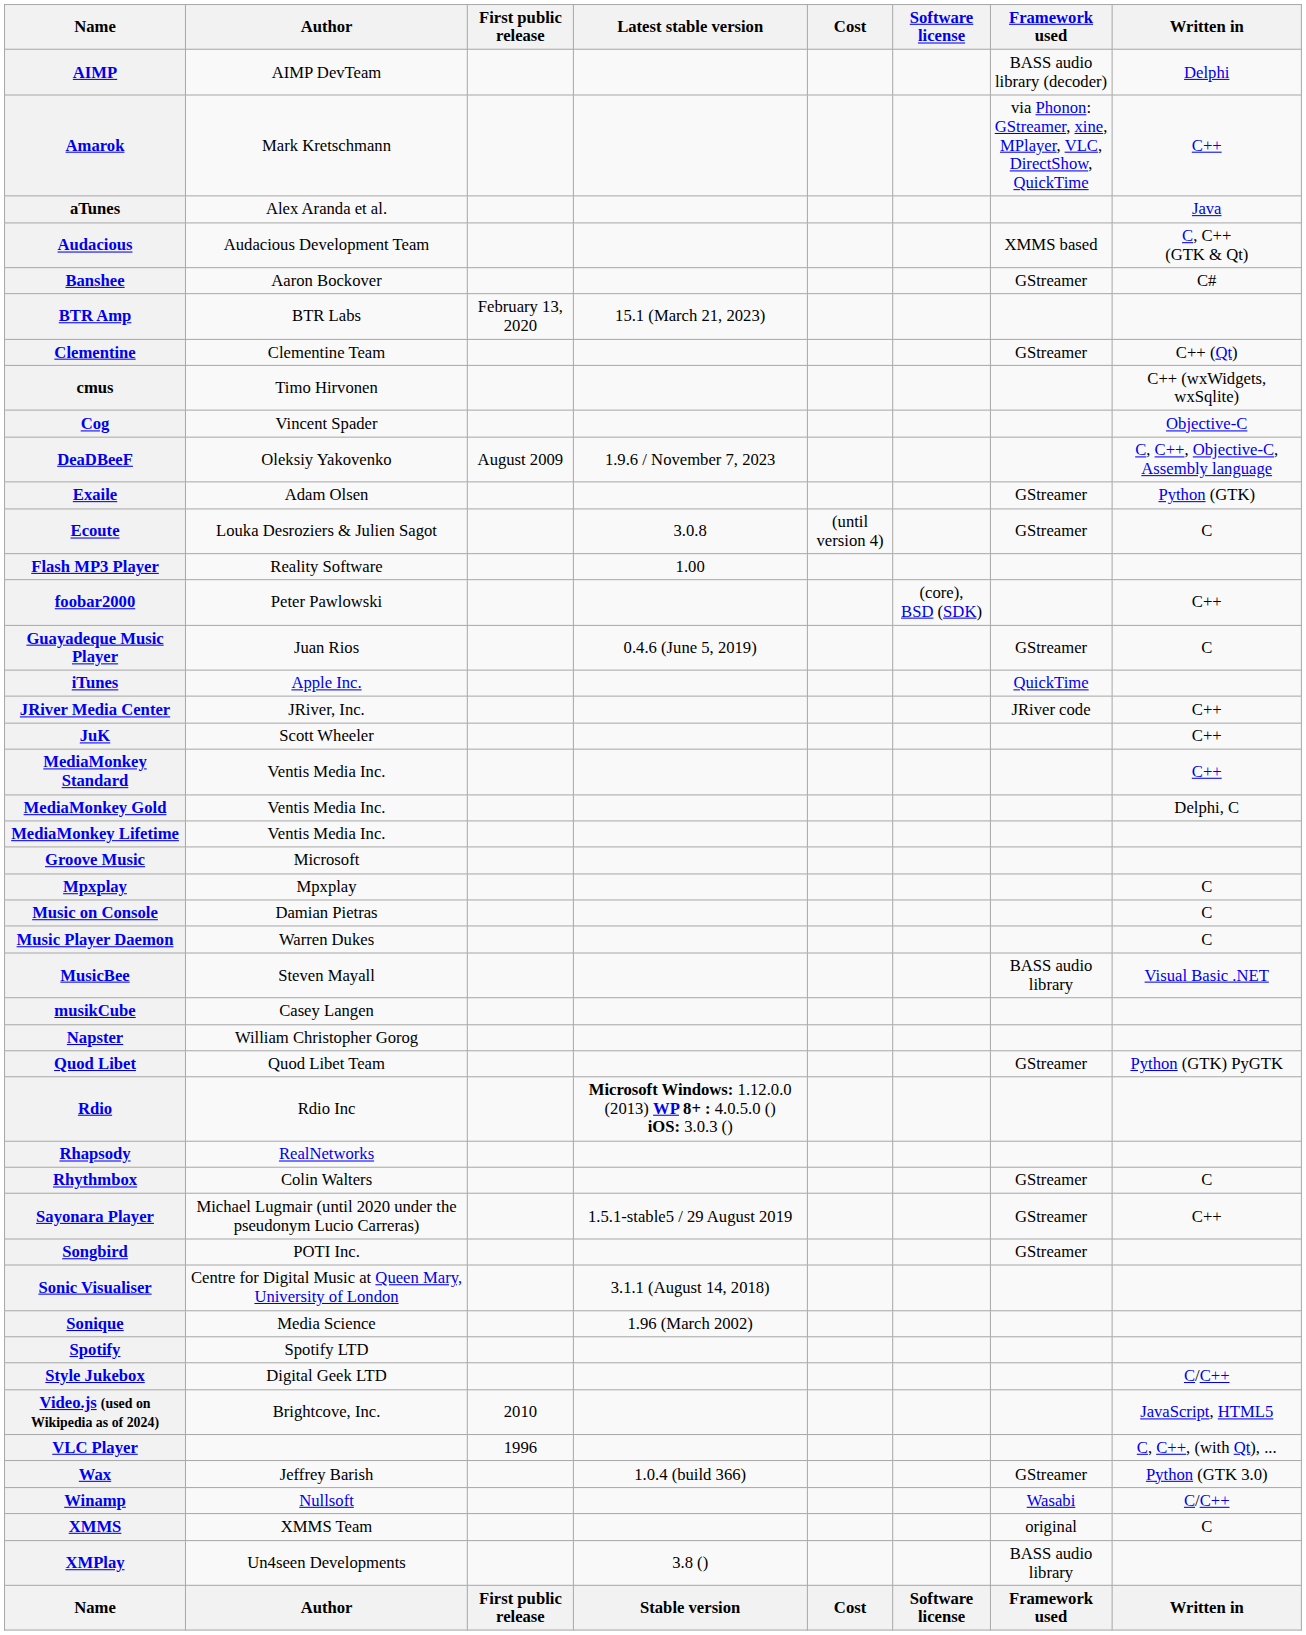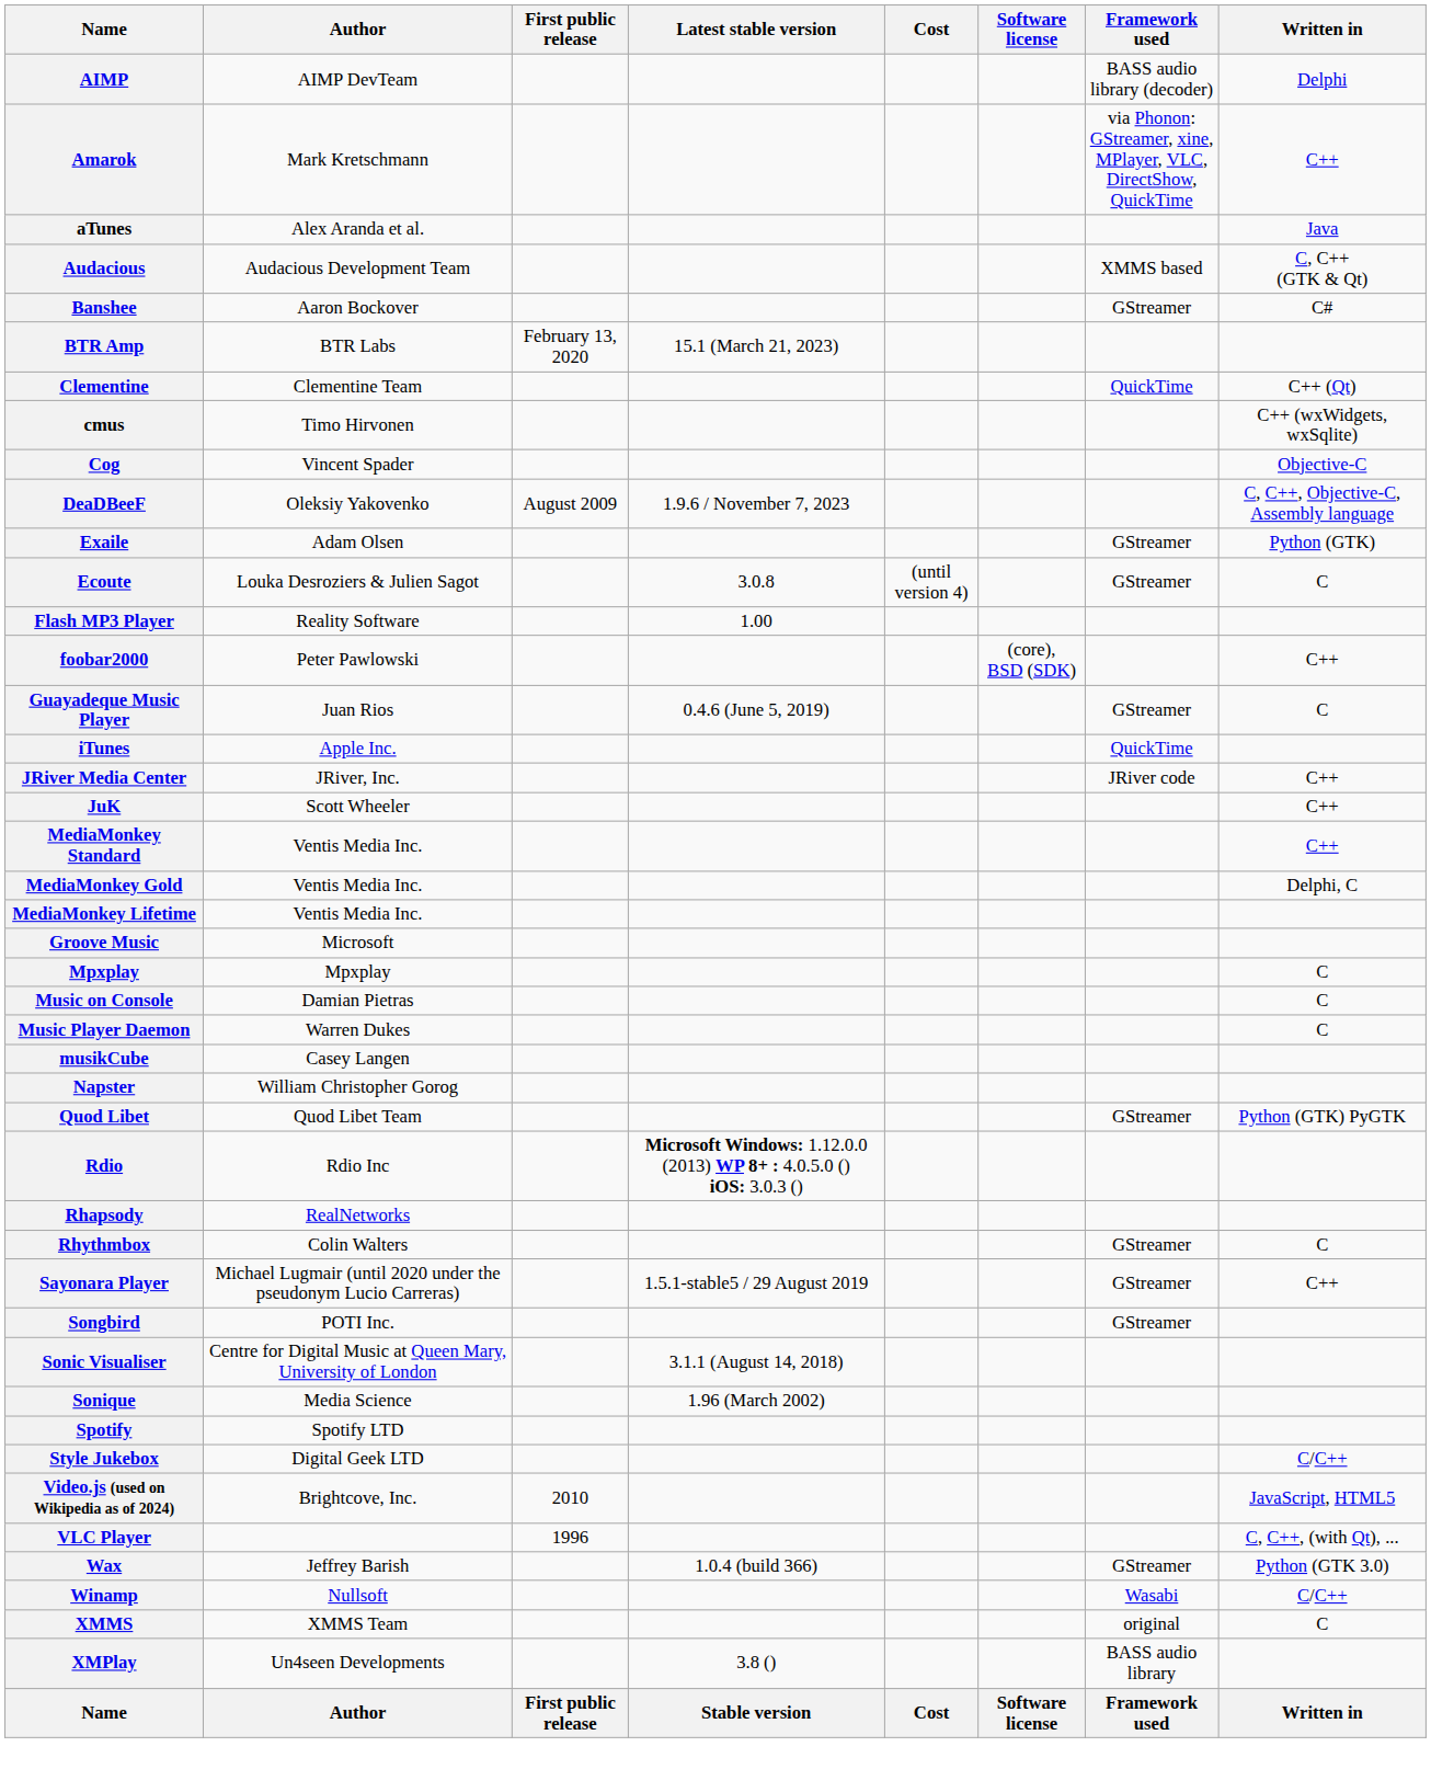 <table class="sortable sort-under wikitable" style="text-align: center; width: auto;">
 <tr>
 <th>Name</th>
 <th>Author</th>
 <th>First public release</th>
 <th>Latest stable version</th>
 <th>Cost</th>
 <th><a href='#'>Software license</a></th>
 <th width=110px><a href='#'>Framework</a> used</th>
 <th>Written in</th>
 </tr>
 <tr>
 <th><a href='#'>AIMP</a></th>
 <td>AIMP DevTeam</td>
 <td></td>
 <td></td>
 <td></td>
 <td></td>
 <td>BASS audio library (decoder)</td>
 <td><a href='#'>Delphi</a></td>
 </tr>
 <tr>
 <th><a href='#'>Amarok</a></th>
 <td>Mark Kretschmann</td>
 <td></td>
 <td></td>
 <td></td>
 <td></td>
 <td>via <a href='#'>Phonon</a>: <a href='#'>GStreamer</a>, <a href='#'>xine</a>, <a href='#'>MPlayer</a>, <a href='#'>VLC</a>, <a href='#'>DirectShow</a>, <a href='#'>QuickTime</a></td>
 <td><a href='#'>C++</a></td>
 </tr>
 <tr>
 <th>aTunes</th>
 <td>Alex Aranda et al.</td>
 <td></td>
 <td></td>
 <td></td>
 <td></td>
 <td></td>
 <td><a href='#'>Java</a></td>
 </tr>
 <tr>
 <th><a href='#'>Audacious</a></th>
 <td>Audacious Development Team</td>
 <td></td>
 <td></td>
 <td></td>
 <td></td>
 <td>XMMS based</td>
 <td><a href='#'>C</a>, C++<br>(GTK & Qt)</td>
 </tr>
 <tr>
 <th><a href='#'>Banshee</a></th>
 <td>Aaron Bockover</td>
 <td></td>
 <td></td>
 <td></td>
 <td></td>
 <td>GStreamer</td>
 <td>C#</td>
 </tr>
 <tr>
 <th><a href='#'>BTR Amp</a></th>
 <td>BTR Labs</td>
 <td>February 13, 2020</td>
 <td>15.1 (March 21, 2023)</td>
 <td></td>
 <td></td>
 <td></td>
 <td></td>
 </tr>
 <tr>
 <th><a href='#'>Clementine</a></th>
 <td>Clementine Team</td>
 <td></td>
 <td></td>
 <td></td>
 <td></td>
-<td>GStreamer</td>
+<td><a href='#'>QuickTime</a></td>
 <td>C++ (<a href='#'>Qt</a>)</td>
 </tr>
 <tr>
 <th>cmus</th>
 <td>Timo Hirvonen</td>
 <td></td>
 <td></td>
 <td></td>
 <td></td>
 <td></td>
 <td>C++ (wxWidgets, wxSqlite)</td>
 </tr>
 <tr>
 <th><a href='#'>Cog</a></th>
 <td>Vincent Spader</td>
 <td></td>
 <td></td>
 <td></td>
 <td></td>
 <td></td>
 <td><a href='#'>Objective-C</a></td>
 </tr>
 <tr>
 <th><a href='#'>DeaDBeeF</a></th>
 <td>Oleksiy Yakovenko</td>
 <td>August 2009</td>
 <td>1.9.6 / November 7, 2023</td>
 <td></td>
 <td></td>
 <td></td>
 <td><a href='#'>C</a>, <a href='#'>C++</a>, <a href='#'>Objective-C</a>, <a href='#'>Assembly language</a></td>
 </tr>
 <tr>
 <th><a href='#'>Exaile</a></th>
 <td>Adam Olsen</td>
 <td></td>
 <td></td>
 <td></td>
 <td></td>
 <td>GStreamer</td>
 <td><a href='#'>Python</a> (GTK)</td>
 </tr>
 <tr>
 <th><a href='#'>Ecoute</a></th>
 <td>Louka Desroziers & Julien Sagot</td>
 <td></td>
 <td>3.0.8 </td>
 <td> (until version 4)</td>
 <td></td>
 <td>GStreamer</td>
 <td>C</td>
 </tr>
 <tr>
 <th><a href='#'>Flash MP3 Player</a></th>
 <td>Reality Software</td>
 <td></td>
 <td>1.00</td>
 <td></td>
 <td></td>
 <td></td>
 <td></td>
 </tr>
 <tr>
 <th><a href='#'>foobar2000</a></th>
 <td>Peter Pawlowski</td>
 <td></td>
 <td></td>
 <td></td>
 <td> (core),<br><a href='#'>BSD</a> (<a href='#'>SDK</a>)</td>
 <td></td>
 <td>C++</td>
 </tr>
 <tr>
 <th><a href='#'>Guayadeque Music Player</a></th>
 <td>Juan Rios</td>
 <td></td>
 <td>0.4.6 (June 5, 2019)</td>
 <td></td>
 <td></td>
 <td>GStreamer</td>
 <td>C</td>
 </tr>
 <tr>
 <th><a href='#'>iTunes</a></th>
 <td><a href='#'>Apple Inc.</a></td>
 <td></td>
 <td></td>
 <td></td>
 <td></td>
 <td><a href='#'>QuickTime</a></td>
 <td></td>
 </tr>
 <tr>
 <th><a href='#'>JRiver Media Center</a></th>
 <td>JRiver, Inc.</td>
 <td></td>
 <td></td>
 <td></td>
 <td></td>
 <td>JRiver code</td>
 <td>C++</td>
 </tr>
 <tr>
 <th><a href='#'>JuK</a></th>
 <td>Scott Wheeler</td>
 <td></td>
 <td></td>
 <td></td>
 <td></td>
 <td></td>
 <td>C++</td>
 </tr>
 <tr>
 <th><a href='#'>MediaMonkey Standard</a></th>
 <td>Ventis Media Inc.</td>
 <td></td>
 <td></td>
 <td></td>
 <td></td>
 <td></td>
 <td><a href='#'>C++</a></td>
 </tr>
 <tr>
 <th><a href='#'>MediaMonkey Gold</a></th>
 <td>Ventis Media Inc.</td>
 <td></td>
 <td></td>
 <td></td>
 <td></td>
 <td></td>
 <td>Delphi, C</td>
 </tr>
 <tr>
 <th><a href='#'>MediaMonkey Lifetime</a></th>
 <td>Ventis Media Inc.</td>
 <td></td>
 <td></td>
 <td></td>
 <td></td>
 <td></td>
 <td></td>
 </tr>
 <tr>
 <th><a href='#'>Groove Music</a></th>
 <td>Microsoft</td>
 <td></td>
 <td></td>
 <td></td>
 <td></td>
 <td></td>
 <td></td>
 </tr>
 <tr>
 <th><a href='#'>Mpxplay</a></th>
 <td>Mpxplay</td>
 <td></td>
 <td></td>
 <td></td>
 <td></td>
 <td></td>
 <td>C</td>
 </tr>
 <tr>
 <th><a href='#'>Music on Console</a></th>
 <td>Damian Pietras</td>
 <td></td>
 <td></td>
 <td></td>
 <td></td>
 <td></td>
 <td>C</td>
 </tr>
 <tr>
 <th><a href='#'>Music Player Daemon</a></th>
 <td>Warren Dukes</td>
 <td></td>
 <td></td>
 <td></td>
 <td></td>
 <td></td>
 <td>C</td>
-</tr>
-<tr>
-<th><a href='#'>MusicBee</a></th>
-<td>Steven Mayall</td>
-<td></td>
-<td></td>
-<td></td>
-<td></td>
-<td>BASS audio library</td>
-<td><a href='#'>Visual Basic .NET</a></td>
 </tr>
 <tr>
 <th><a href='#'>musikCube</a></th>
 <td>Casey Langen</td>
 <td></td>
 <td></td>
 <td></td>
 <td></td>
 <td></td>
 <td></td>
 </tr>
 <tr>
 <th><a href='#'>Napster</a></th>
 <td>William Christopher Gorog</td>
 <td></td>
 <td></td>
 <td></td>
 <td></td>
 <td></td>
 <td></td>
 </tr>
 <tr>
 <th><a href='#'>Quod Libet</a></th>
 <td>Quod Libet Team</td>
 <td></td>
 <td></td>
 <td></td>
 <td></td>
 <td>GStreamer</td>
 <td><a href='#'>Python</a> (GTK) PyGTK</td>
 </tr>
 <tr>
 <th><a href='#'>Rdio</a></th>
 <td>Rdio Inc</td>
 <td></td>
 <td><strong>Microsoft Windows:</strong> 1.12.0.0 (2013) <strong><a href='#'>WP</a> 8+ :</strong> 4.0.5.0 ()<br><strong>iOS:</strong> 3.0.3 ()</td>
 <td></td>
 <td></td>
 <td></td>
 <td></td>
 </tr>
 <tr>
 <th><a href='#'>Rhapsody</a></th>
 <td><a href='#'>RealNetworks</a></td>
 <td></td>
 <td></td>
 <td></td>
 <td></td>
 <td></td>
 <td></td>
 </tr>
 <tr>
 <th><a href='#'>Rhythmbox</a></th>
 <td>Colin Walters</td>
 <td></td>
 <td></td>
 <td></td>
 <td></td>
 <td>GStreamer</td>
 <td>C</td>
 </tr>
 <tr>
 <th><a href='#'>Sayonara Player</a></th>
 <td>Michael Lugmair (until 2020 under the pseudonym Lucio Carreras)</td>
 <td></td>
 <td>1.5.1-stable5 / 29 August 2019</td>
 <td></td>
 <td></td>
 <td>GStreamer</td>
 <td>C++</td>
 </tr>
 <tr>
 <th><a href='#'>Songbird</a></th>
 <td>POTI Inc.</td>
 <td></td>
 <td></td>
 <td></td>
 <td></td>
 <td>GStreamer</td>
 <td></td>
 </tr>
 <tr>
 <th><a href='#'>Sonic Visualiser</a></th>
 <td>Centre for Digital Music at <a href='#'>Queen Mary, University of London</a></td>
 <td></td>
 <td>3.1.1 (August 14, 2018)</td>
 <td></td>
 <td></td>
 <td></td>
 <td></td>
 </tr>
 <tr>
 <th><a href='#'>Sonique</a></th>
 <td>Media Science</td>
 <td></td>
 <td>1.96 (March 2002)</td>
 <td></td>
 <td></td>
 <td></td>
 <td></td>
 </tr>
 <tr>
 <th><a href='#'>Spotify</a></th>
 <td>Spotify LTD</td>
 <td></td>
 <td></td>
 <td></td>
 <td></td>
 <td></td>
 <td></td>
 </tr>
 <tr>
 <th><a href='#'>Style Jukebox</a></th>
 <td>Digital Geek LTD</td>
 <td></td>
 <td></td>
 <td></td>
 <td></td>
 <td></td>
 <td><a href='#'>C</a>/<a href='#'>C++</a></td>
 </tr>
 <tr>
 <th><a href='#'>Video.js</a> <small>(used on Wikipedia as of 2024)</small></th>
 <td>Brightcove, Inc.</td>
 <td>2010</td>
 <td></td>
 <td></td>
 <td></td>
 <td></td>
 <td><a href='#'>JavaScript</a>, <a href='#'>HTML5</a></td>
 </tr>
 <tr>
 <th><a href='#'>VLC Player</a></th>
 <td></td>
 <td>1996</td>
 <td></td>
 <td></td>
 <td></td>
 <td></td>
 <td><a href='#'>C</a>, <a href='#'>C++</a>, (with <a href='#'>Qt</a>), ...</td>
 </tr>
 <tr>
 <th><a href='#'>Wax</a></th>
 <td>Jeffrey Barish</td>
 <td></td>
 <td>1.0.4 (build 366)</td>
 <td></td>
 <td></td>
 <td>GStreamer</td>
 <td><a href='#'>Python</a> (GTK 3.0)</td>
 </tr>
 <tr>
 <th><a href='#'>Winamp</a></th>
 <td><a href='#'>Nullsoft</a></td>
 <td></td>
 <td></td>
 <td></td>
 <td></td>
 <td><a href='#'>Wasabi</a></td>
 <td><a href='#'>C</a>/<a href='#'>C++</a></td>
 </tr>
 <tr>
 <th><a href='#'>XMMS</a></th>
 <td>XMMS Team</td>
 <td></td>
 <td></td>
 <td></td>
 <td></td>
 <td>original</td>
 <td>C</td>
 </tr>
 <tr>
 <th><a href='#'>XMPlay</a></th>
 <td>Un4seen Developments</td>
 <td></td>
 <td>3.8 ()</td>
 <td></td>
 <td></td>
 <td>BASS audio library</td>
 <td></td>
 </tr>
 <tr class="sortbottom">
 <th>Name</th>
 <th>Author</th>
 <th>First public release</th>
 <th>Stable version</th>
 <th>Cost</th>
 <th>Software license</th>
 <th>Framework used</th>
 <th>Written in</th>
 </tr>
 </table>
